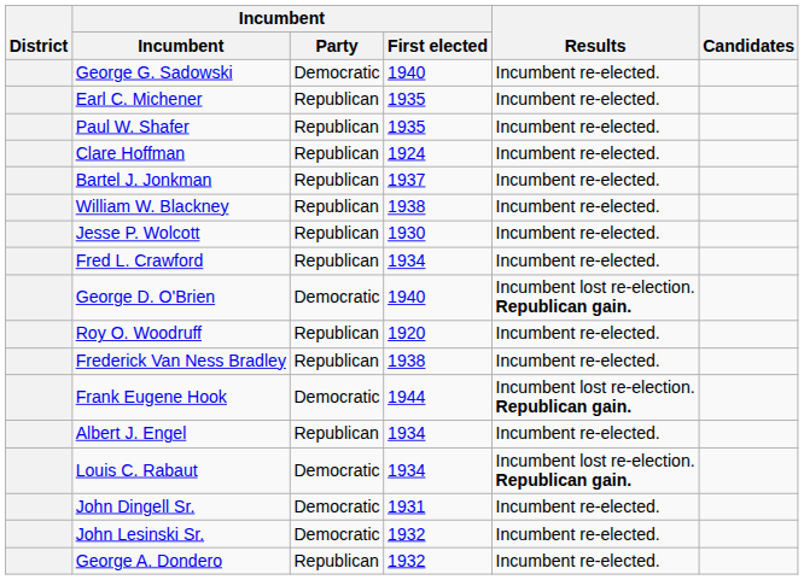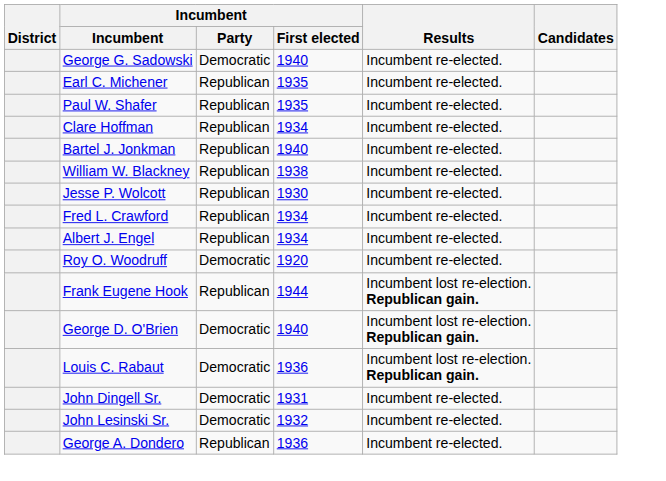 <table class=wikitable>
 <tr valign=bottom>
 <th rowspan=2>District</th>
 <th colspan=3>Incumbent</th>
 <th rowspan=2>Results</th>
 <th rowspan=2>Candidates</th>
 </tr>
 <tr>
 <th>Incumbent</th>
 <th>Party</th>
 <th>First elected</th>
 </tr>
 <tr>
 <th></th>
 <td><a href='#'>George G. Sadowski</a></td>
 <td>Democratic</td>
 <td><a href='#'>1940</a></td>
 <td>Incumbent re-elected.</td>
 <td nowrap></td>
 </tr>
 <tr>
 <th></th>
 <td><a href='#'>Earl C. Michener</a></td>
 <td>Republican</td>
 <td><a href='#'>1935</a></td>
 <td>Incumbent re-elected.</td>
 <td nowrap></td>
 </tr>
 <tr>
 <th></th>
 <td><a href='#'>Paul W. Shafer</a></td>
 <td>Republican</td>
 <td><a href='#'>1935</a></td>
 <td>Incumbent re-elected.</td>
 <td nowrap></td>
 </tr>
 <tr>
 <th></th>
 <td><a href='#'>Clare Hoffman</a></td>
 <td>Republican</td>
-<td><a href='#'>1924</a></td>
+<td><a href='#'>1934</a></td>
 <td>Incumbent re-elected.</td>
 <td nowrap></td>
 </tr>
 <tr>
 <th></th>
 <td><a href='#'>Bartel J. Jonkman</a></td>
 <td>Republican</td>
-<td><a href='#'>1937</a></td>
+<td><a href='#'>1940</a></td>
 <td>Incumbent re-elected.</td>
 <td nowrap></td>
 </tr>
 <tr>
 <th></th>
 <td><a href='#'>William W. Blackney</a></td>
 <td>Republican</td>
 <td><a href='#'>1938</a></td>
 <td>Incumbent re-elected.</td>
 <td nowrap></td>
 </tr>
 <tr>
 <th></th>
 <td><a href='#'>Jesse P. Wolcott</a></td>
 <td>Republican</td>
 <td><a href='#'>1930</a></td>
 <td>Incumbent re-elected.</td>
 <td nowrap></td>
 </tr>
 <tr>
 <th></th>
 <td><a href='#'>Fred L. Crawford</a></td>
 <td>Republican</td>
 <td><a href='#'>1934</a></td>
 <td>Incumbent re-elected.</td>
 <td nowrap></td>
 </tr>
 <tr>
 <th></th>
+<td><a href='#'>Albert J. Engel</a></td>
+<td>Republican</td>
+<td><a href='#'>1934</a></td>
+<td>Incumbent re-elected.</td>
+<td nowrap></td>
+</tr>
+<tr>
+<th></th>
+<td><a href='#'>Roy O. Woodruff</a></td>
+<td>Democratic</td>
+<td><a href='#'>1920</a></td>
+<td>Incumbent re-elected.</td>
+<td nowrap></td>
+</tr>
+<tr>
+<th></th>
+<td><a href='#'>Frank Eugene Hook</a></td>
+<td>Republican</td>
+<td><a href='#'>1944</a></td>
+<td>Incumbent lost re-election.<br><strong>Republican gain.</strong></td>
+<td nowrap></td>
+</tr>
+<tr>
+<th></th>
 <td><a href='#'>George D. O'Brien</a></td>
 <td>Democratic</td>
 <td><a href='#'>1940</a></td>
 <td>Incumbent lost re-election.<br><strong>Republican gain.</strong></td>
 <td nowrap></td>
 </tr>
 <tr>
 <th></th>
-<td><a href='#'>Roy O. Woodruff</a></td>
-<td>Republican</td>
-<td><a href='#'>1920</a></td>
-<td>Incumbent re-elected.</td>
-<td nowrap></td>
-</tr>
-<tr>
-<th></th>
-<td><a href='#'>Frederick Van Ness Bradley</a></td>
-<td>Republican</td>
-<td><a href='#'>1938</a></td>
-<td>Incumbent re-elected.</td>
-<td nowrap></td>
-</tr>
-<tr>
-<th></th>
-<td><a href='#'>Frank Eugene Hook</a></td>
-<td>Democratic</td>
-<td><a href='#'>1944</a></td>
-<td>Incumbent lost re-election.<br><strong>Republican gain.</strong></td>
-<td nowrap></td>
-</tr>
-<tr>
-<th></th>
-<td><a href='#'>Albert J. Engel</a></td>
-<td>Republican</td>
-<td><a href='#'>1934</a></td>
-<td>Incumbent re-elected.</td>
-<td nowrap></td>
-</tr>
-<tr>
-<th></th>
 <td><a href='#'>Louis C. Rabaut</a></td>
 <td>Democratic</td>
-<td><a href='#'>1934</a></td>
+<td><a href='#'>1936</a></td>
 <td>Incumbent lost re-election.<br><strong>Republican gain.</strong></td>
 <td nowrap></td>
 </tr>
 <tr>
 <th></th>
 <td><a href='#'>John Dingell Sr.</a></td>
 <td>Democratic</td>
 <td><a href='#'>1931</a></td>
 <td>Incumbent re-elected.</td>
 <td nowrap></td>
 </tr>
 <tr>
 <th></th>
 <td><a href='#'>John Lesinski Sr.</a></td>
 <td>Democratic</td>
 <td><a href='#'>1932</a></td>
 <td>Incumbent re-elected.</td>
 <td nowrap></td>
 </tr>
 <tr>
 <th></th>
 <td><a href='#'>George A. Dondero</a></td>
 <td>Republican</td>
-<td><a href='#'>1932</a></td>
+<td><a href='#'>1936</a></td>
 <td>Incumbent re-elected.</td>
 <td nowrap></td>
 </tr>
 </table>
